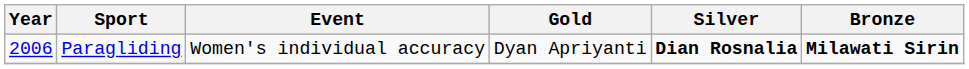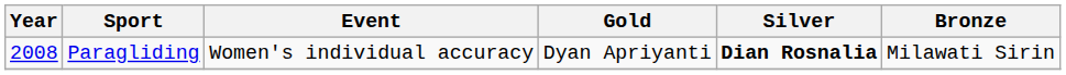 <table class="wikitable">
 <tr>
 <th>Year</th>
 <th>Sport</th>
 <th>Event</th>
 <th>Gold</th>
 <th>Silver</th>
 <th>Bronze</th>
 </tr>
 <tr>
-<td><a href='#'>2006</a></td>
+<td><a href='#'>2008</a></td>
 <td><a href='#'>Paragliding</a></td>
 <td>Women's individual accuracy</td>
 <td>Dyan Apriyanti</td>
 <td><strong>Dian Rosnalia</strong></td>
-<td><strong>Milawati Sirin</strong></td>
+<td>Milawati Sirin</td>
 </tr>
 <tr>
 </tr>
 </table>
